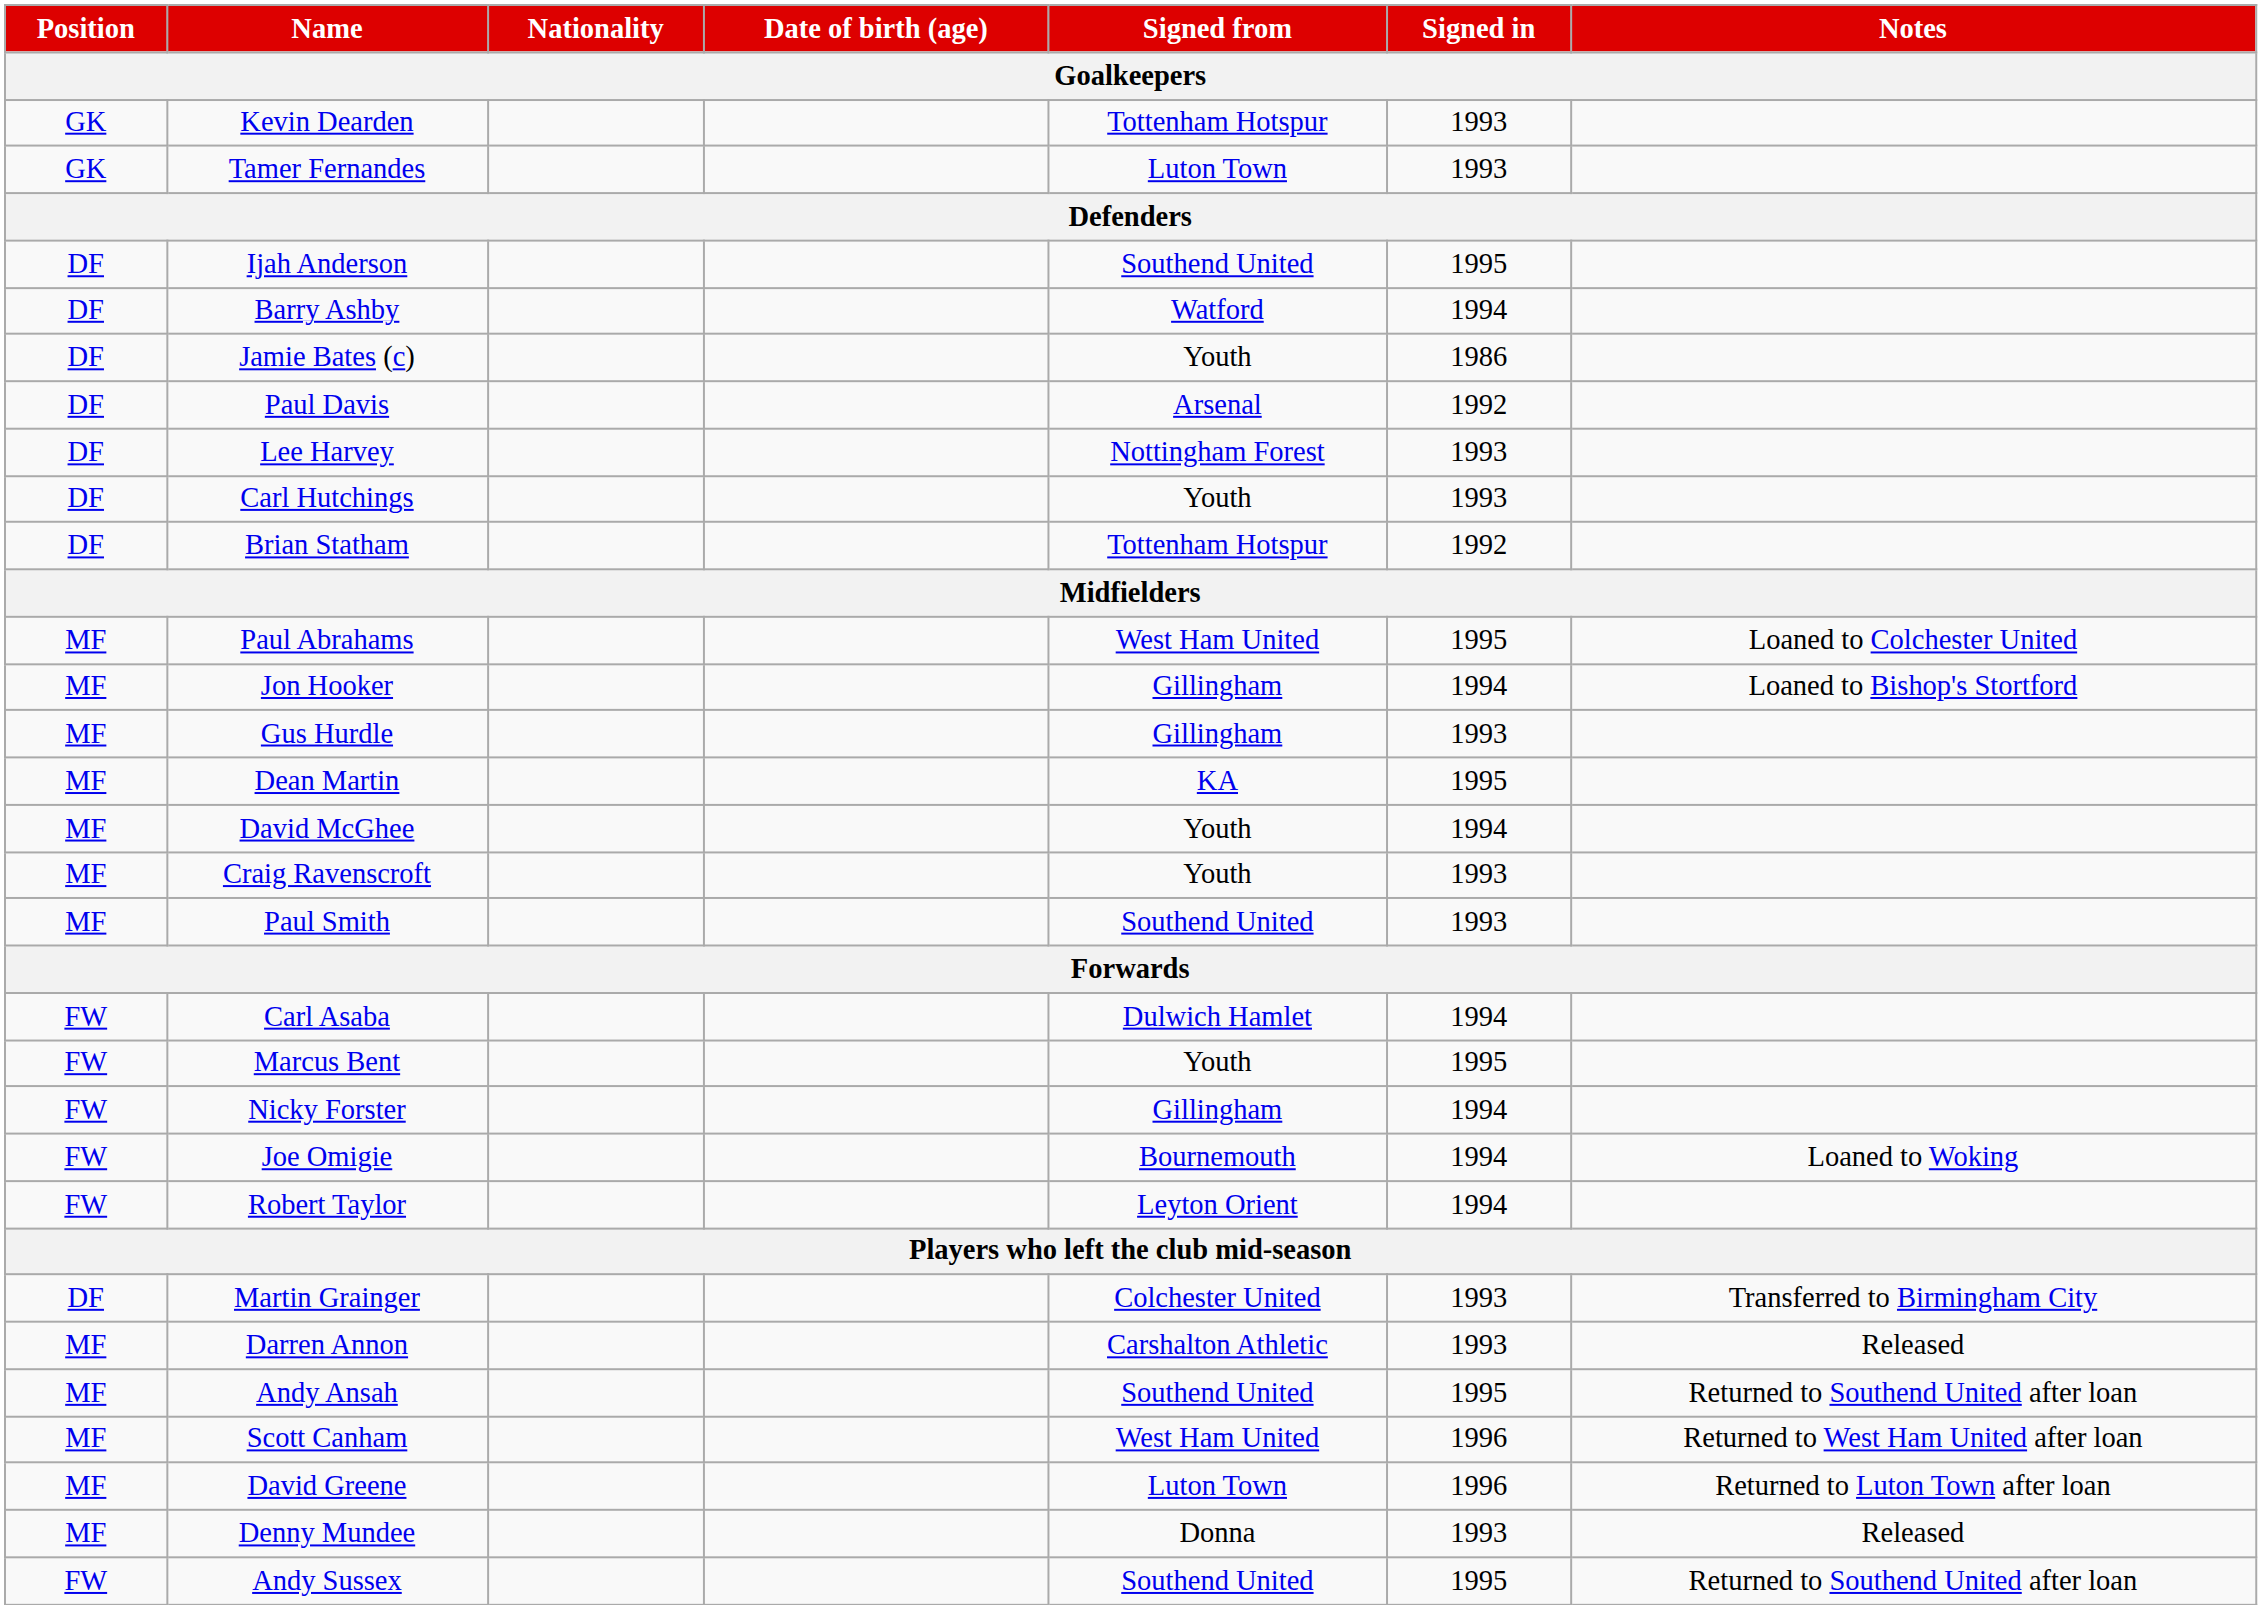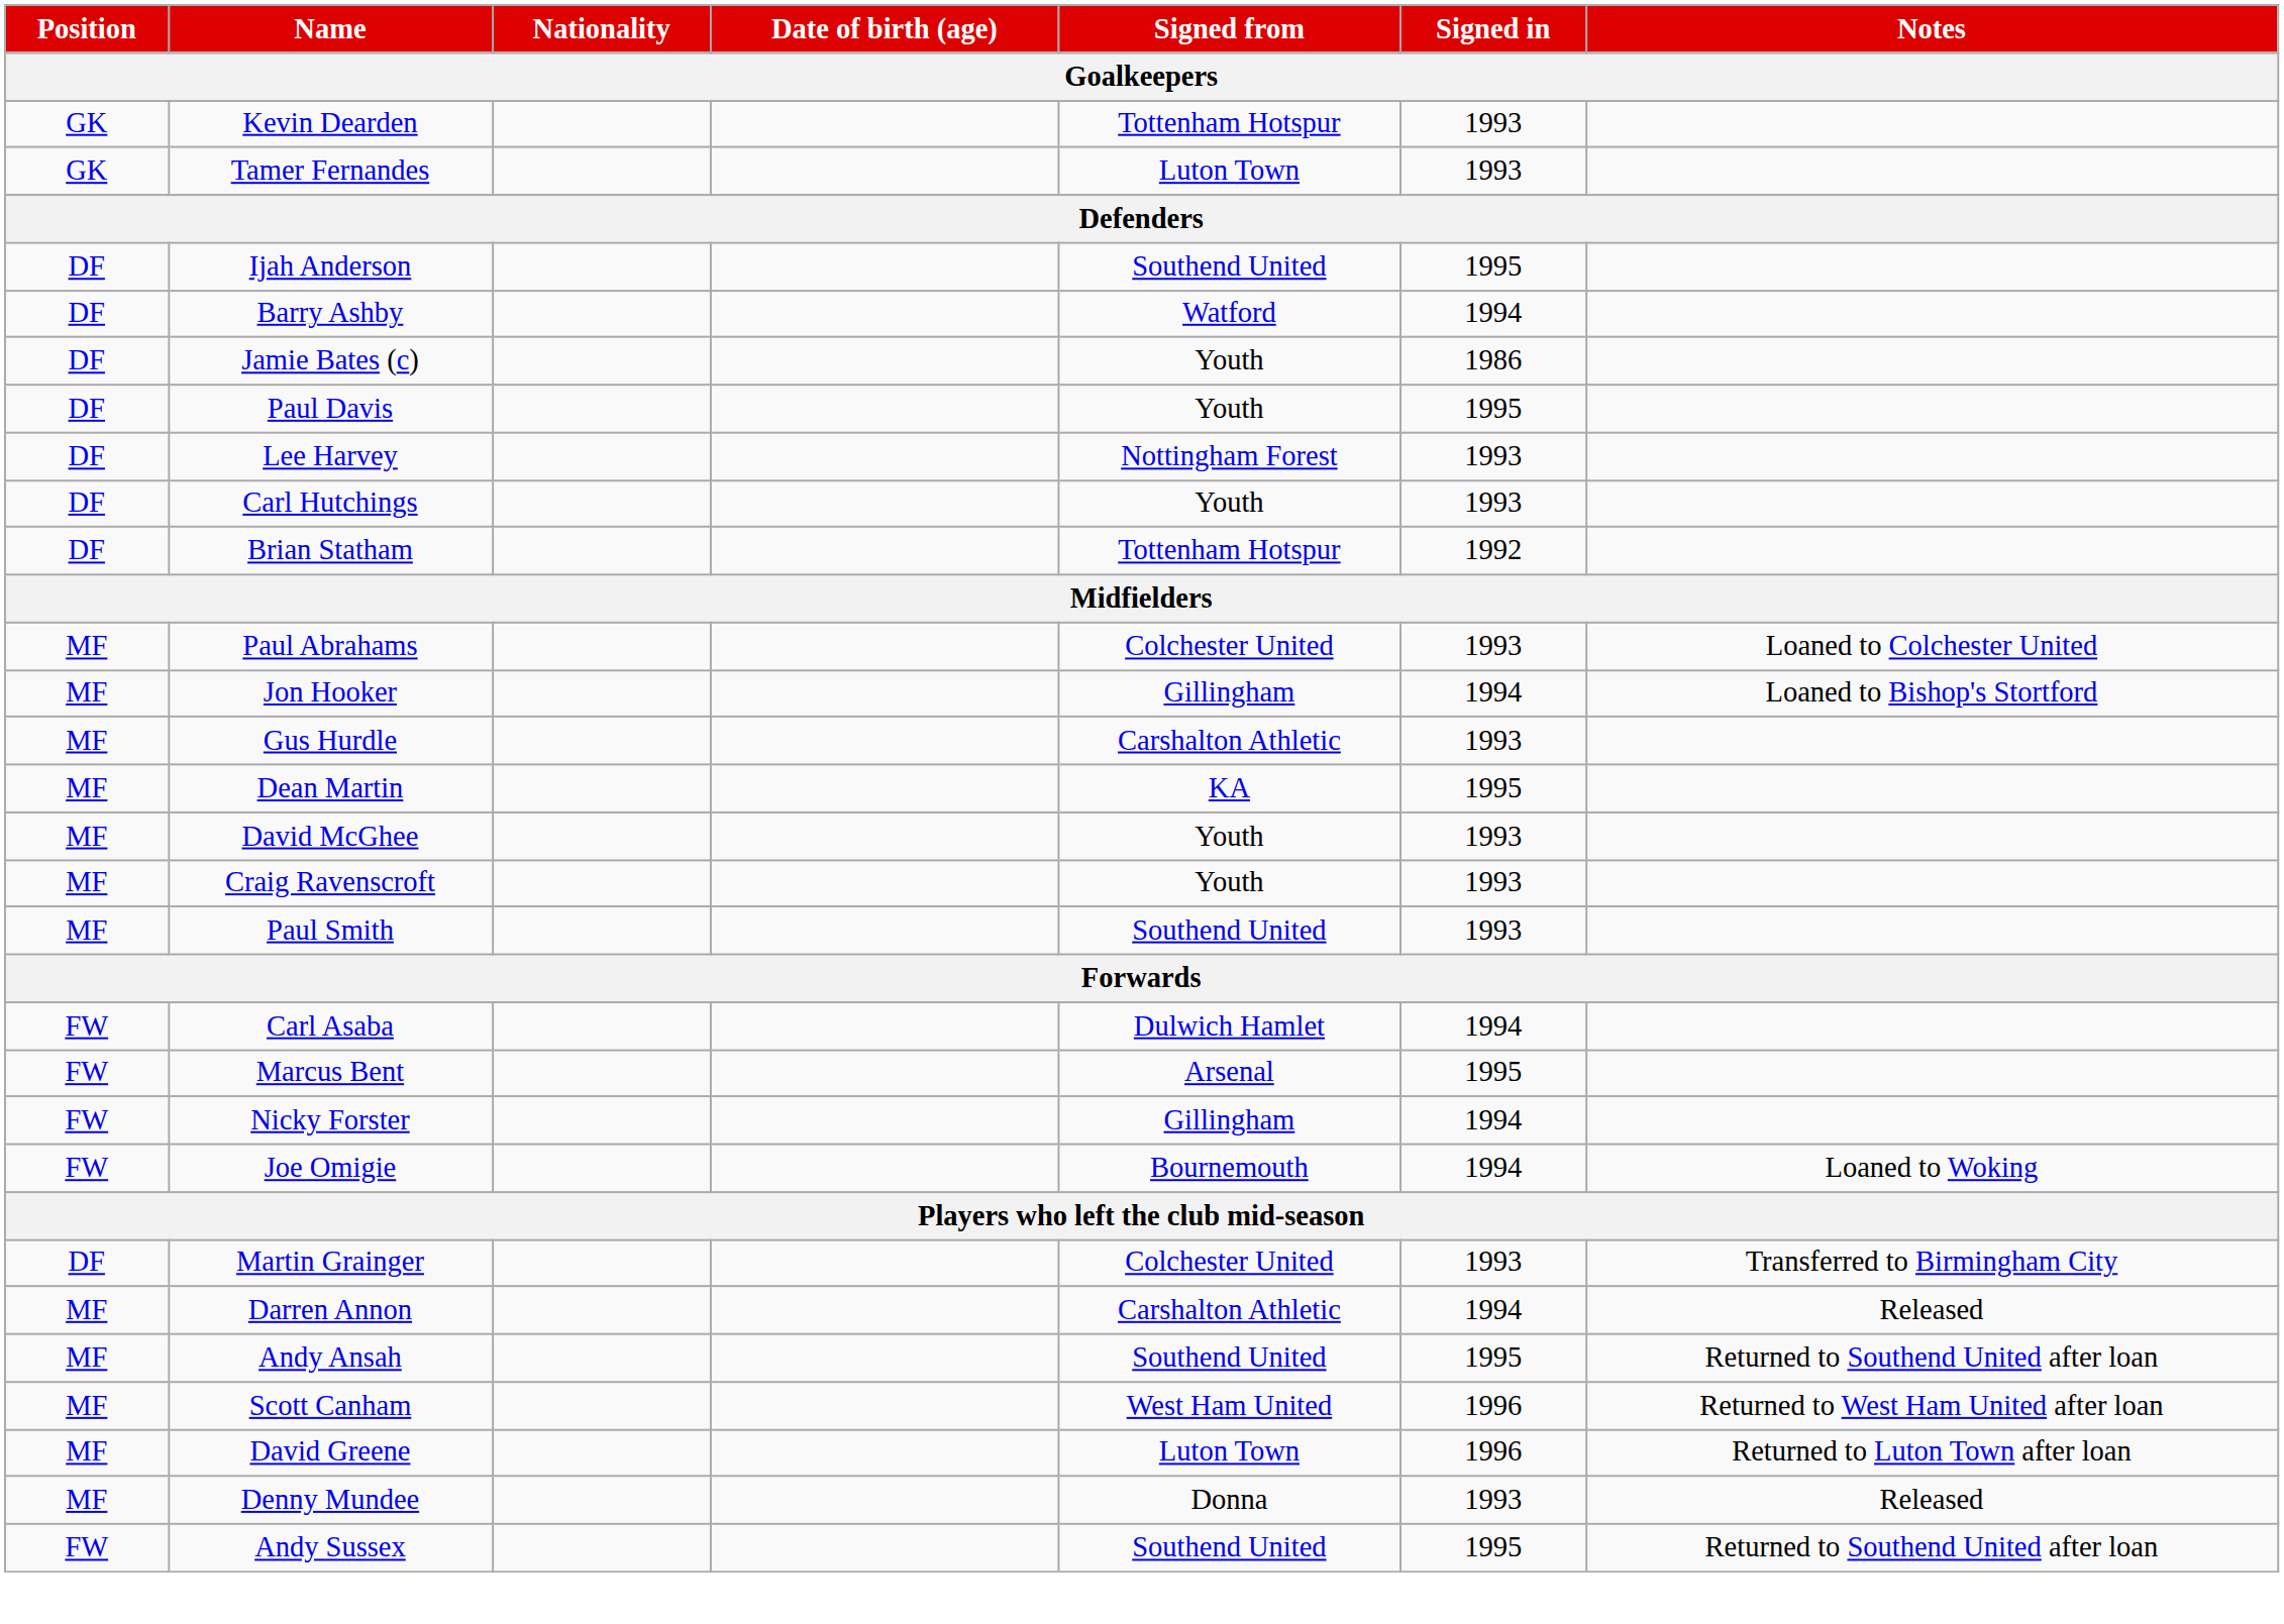 <table style="text-align:center; font-size:90%; width:90%;" class="wikitable">
 <tr>
 <th style="background:#d00; color:white; text-align:center;">Position</th>
 <th style="background:#d00; color:white; text-align:center;">Name</th>
 <th style="background:#d00; color:white; text-align:center;">Nationality</th>
 <th style="background:#d00; color:white; text-align:center;">Date of birth (age)</th>
 <th style="background:#d00; color:white; text-align:center;">Signed from</th>
 <th style="background:#d00; color:white; text-align:center;">Signed in</th>
 <th style="background:#d00; color:white; text-align:center;">Notes</th>
 </tr>
 <tr>
 <th colspan="7">Goalkeepers</th>
 </tr>
 <tr>
 <td><a href='#'>GK</a></td>
 <td><a href='#'>Kevin Dearden</a></td>
 <td></td>
 <td></td>
 <td><a href='#'>Tottenham Hotspur</a></td>
 <td>1993</td>
 <td></td>
 </tr>
 <tr>
 <td><a href='#'>GK</a></td>
 <td><a href='#'>Tamer Fernandes</a></td>
 <td></td>
 <td></td>
 <td><a href='#'>Luton Town</a></td>
 <td>1993</td>
 <td></td>
 </tr>
 <tr>
 <th colspan="7">Defenders</th>
 </tr>
 <tr>
 <td><a href='#'>DF</a></td>
 <td><a href='#'>Ijah Anderson</a></td>
 <td></td>
 <td></td>
 <td><a href='#'>Southend United</a></td>
 <td>1995</td>
 <td></td>
 </tr>
 <tr>
 <td><a href='#'>DF</a></td>
 <td><a href='#'>Barry Ashby</a></td>
 <td></td>
 <td></td>
 <td><a href='#'>Watford</a></td>
 <td>1994</td>
 <td></td>
 </tr>
 <tr>
 <td><a href='#'>DF</a></td>
 <td><a href='#'>Jamie Bates</a> (<a href='#'>c</a>)</td>
 <td></td>
 <td></td>
 <td>Youth</td>
 <td>1986</td>
 <td></td>
 </tr>
 <tr>
 <td><a href='#'>DF</a></td>
 <td><a href='#'>Paul Davis</a></td>
 <td></td>
 <td></td>
-<td><a href='#'>Arsenal</a></td>
-<td>1992</td>
+<td>Youth</td>
+<td>1995</td>
 <td></td>
 </tr>
 <tr>
 <td><a href='#'>DF</a></td>
 <td><a href='#'>Lee Harvey</a></td>
 <td></td>
 <td></td>
 <td><a href='#'>Nottingham Forest</a></td>
 <td>1993</td>
 <td></td>
 </tr>
 <tr>
 <td><a href='#'>DF</a></td>
 <td><a href='#'>Carl Hutchings</a></td>
 <td></td>
 <td></td>
 <td>Youth</td>
 <td>1993</td>
 <td></td>
 </tr>
 <tr>
 <td><a href='#'>DF</a></td>
 <td><a href='#'>Brian Statham</a></td>
 <td></td>
 <td></td>
 <td><a href='#'>Tottenham Hotspur</a></td>
 <td>1992</td>
 <td></td>
 </tr>
 <tr>
 <th colspan="7">Midfielders</th>
 </tr>
 <tr>
 <td><a href='#'>MF</a></td>
 <td><a href='#'>Paul Abrahams</a></td>
 <td></td>
 <td></td>
-<td><a href='#'>West Ham United</a></td>
-<td>1995</td>
+<td><a href='#'>Colchester United</a></td>
+<td>1993</td>
 <td>Loaned to <a href='#'>Colchester United</a></td>
 </tr>
 <tr>
 <td><a href='#'>MF</a></td>
 <td><a href='#'>Jon Hooker</a></td>
 <td></td>
 <td></td>
 <td><a href='#'>Gillingham</a></td>
 <td>1994</td>
 <td>Loaned to <a href='#'>Bishop's Stortford</a></td>
 </tr>
 <tr>
 <td><a href='#'>MF</a></td>
 <td><a href='#'>Gus Hurdle</a></td>
 <td></td>
 <td></td>
-<td><a href='#'>Gillingham</a></td>
+<td><a href='#'>Carshalton Athletic</a></td>
 <td>1993</td>
 <td></td>
 </tr>
 <tr>
 <td><a href='#'>MF</a></td>
 <td><a href='#'>Dean Martin</a></td>
 <td></td>
 <td></td>
 <td><a href='#'>KA</a></td>
 <td>1995</td>
 <td></td>
 </tr>
 <tr>
 <td><a href='#'>MF</a></td>
 <td><a href='#'>David McGhee</a></td>
 <td></td>
 <td></td>
 <td>Youth</td>
-<td>1994</td>
+<td>1993</td>
 <td></td>
 </tr>
 <tr>
 <td><a href='#'>MF</a></td>
 <td><a href='#'>Craig Ravenscroft</a></td>
 <td></td>
 <td></td>
 <td>Youth</td>
 <td>1993</td>
 <td></td>
 </tr>
 <tr>
 <td><a href='#'>MF</a></td>
 <td><a href='#'>Paul Smith</a></td>
 <td></td>
 <td></td>
 <td><a href='#'>Southend United</a></td>
 <td>1993</td>
 <td></td>
 </tr>
 <tr>
 <th colspan="7">Forwards</th>
 </tr>
 <tr>
 <td><a href='#'>FW</a></td>
 <td><a href='#'>Carl Asaba</a></td>
 <td></td>
 <td></td>
 <td><a href='#'>Dulwich Hamlet</a></td>
 <td>1994</td>
 <td></td>
 </tr>
 <tr>
 <td><a href='#'>FW</a></td>
 <td><a href='#'>Marcus Bent</a></td>
 <td></td>
 <td></td>
-<td>Youth</td>
+<td><a href='#'>Arsenal</a></td>
 <td>1995</td>
 <td></td>
 </tr>
 <tr>
 <td><a href='#'>FW</a></td>
 <td><a href='#'>Nicky Forster</a></td>
 <td></td>
 <td></td>
 <td><a href='#'>Gillingham</a></td>
 <td>1994</td>
 <td></td>
 </tr>
 <tr>
 <td><a href='#'>FW</a></td>
 <td><a href='#'>Joe Omigie</a></td>
 <td></td>
 <td></td>
 <td><a href='#'>Bournemouth</a></td>
 <td>1994</td>
 <td>Loaned to <a href='#'>Woking</a></td>
 </tr>
 <tr>
-<td><a href='#'>FW</a></td>
-<td><a href='#'>Robert Taylor</a></td>
-<td></td>
-<td></td>
-<td><a href='#'>Leyton Orient</a></td>
-<td>1994</td>
-<td></td>
-</tr>
-<tr>
 <th colspan="7">Players who left the club mid-season</th>
 </tr>
 <tr>
 <td><a href='#'>DF</a></td>
 <td><a href='#'>Martin Grainger</a></td>
 <td></td>
 <td></td>
 <td><a href='#'>Colchester United</a></td>
 <td>1993</td>
 <td>Transferred to <a href='#'>Birmingham City</a></td>
 </tr>
 <tr>
 <td><a href='#'>MF</a></td>
 <td><a href='#'>Darren Annon</a></td>
 <td></td>
 <td></td>
 <td><a href='#'>Carshalton Athletic</a></td>
-<td>1993</td>
+<td>1994</td>
 <td>Released</td>
 </tr>
 <tr>
 <td><a href='#'>MF</a></td>
 <td><a href='#'>Andy Ansah</a></td>
 <td></td>
 <td></td>
 <td><a href='#'>Southend United</a></td>
 <td>1995</td>
 <td>Returned to <a href='#'>Southend United</a> after loan</td>
 </tr>
 <tr>
 <td><a href='#'>MF</a></td>
 <td><a href='#'>Scott Canham</a></td>
 <td></td>
 <td></td>
 <td><a href='#'>West Ham United</a></td>
 <td>1996</td>
 <td>Returned to <a href='#'>West Ham United</a> after loan</td>
 </tr>
 <tr>
 <td><a href='#'>MF</a></td>
 <td><a href='#'>David Greene</a></td>
 <td></td>
 <td></td>
 <td><a href='#'>Luton Town</a></td>
 <td>1996</td>
 <td>Returned to <a href='#'>Luton Town</a> after loan</td>
 </tr>
 <tr>
 <td><a href='#'>MF</a></td>
 <td><a href='#'>Denny Mundee</a></td>
 <td></td>
 <td></td>
 <td>Donna</td>
 <td>1993</td>
 <td>Released</td>
 </tr>
 <tr>
 <td><a href='#'>FW</a></td>
 <td><a href='#'>Andy Sussex</a></td>
 <td></td>
 <td></td>
 <td><a href='#'>Southend United</a></td>
 <td>1995</td>
 <td>Returned to <a href='#'>Southend United</a> after loan</td>
 </tr>
 </table>
